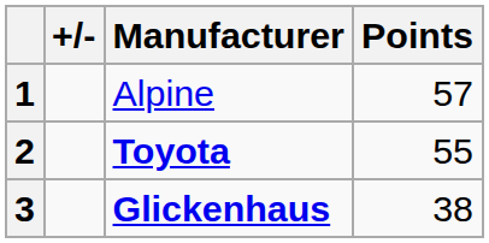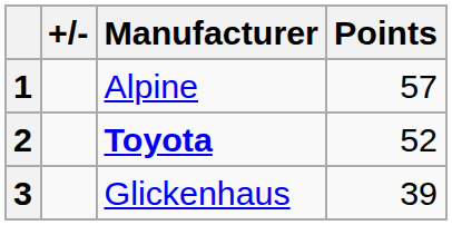 <table class="wikitable" style="font-size:95%;">
 <tr>
 <th scope="col"></th>
 <th scope="col">+/-</th>
 <th scope="col">Manufacturer</th>
 <th scope="col">Points</th>
 </tr>
 <tr>
 <th align="center">1</th>
 <td align="left"></td>
 <td> <a href='#'>Alpine</a></td>
 <td align="right">57</td>
 </tr>
 <tr>
 <th align="center">2</th>
 <td align="left"></td>
 <td><strong> <a href='#'>Toyota</a></strong></td>
-<td align="right">55</td>
+<td align="right">52</td>
 </tr>
 <tr>
 <th align="center">3</th>
 <td align="left"></td>
-<td><strong> <a href='#'>Glickenhaus</a></strong></td>
-<td align="right">38</td>
+<td> <a href='#'>Glickenhaus</a></td>
+<td align="right">39</td>
 </tr>
 </table>
